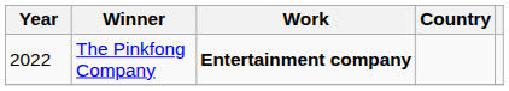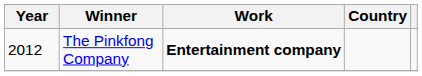 <table class="wikitable" align="center" |>
 <tr>
 <th style="width:50px">Year</th>
 <th style="width:100px">Winner</th>
 <th>Work</th>
 <th>Country</th>
 <th></th>
 </tr>
 <tr>
-<td rowspan="1">2022</td>
+<td rowspan="1">2012</td>
 <td><a href='#'>The Pinkfong Company</a></td>
 <td><strong>Entertainment company</strong></td>
 <td></td>
 <td style="text-align: center;"></td>
 </tr>
 <tr>
 </tr>
 </table>
